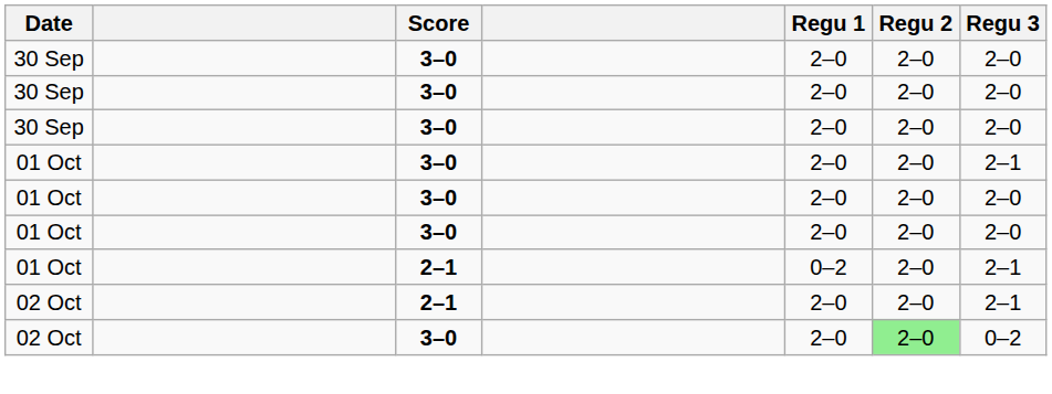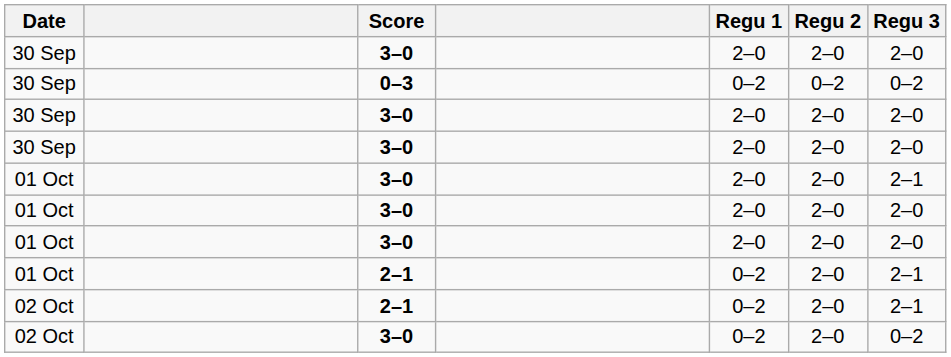 <table class="wikitable" style="text-align: center; font-size:90% ">
 <tr>
 <th width="50">Date</th>
 <th align="right" width="190"></th>
 <th width="50">Score</th>
 <th align="left" width="190"></th>
 <th width="50">Regu 1</th>
 <th width="50">Regu 2</th>
 <th width="50">Regu 3</th>
 </tr>
 <tr>
 <td>30 Sep</td>
 <td align=right><strong></strong></td>
 <td align=center><strong>3–0</strong></td>
 <td align=left></td>
 <td>2–0</td>
 <td>2–0</td>
 <td>2–0</td>
+</tr>
+<tr>
+<td>30 Sep</td>
+<td align=right></td>
+<td align=center><strong>0–3</strong></td>
+<td align=left><strong></strong></td>
+<td>0–2</td>
+<td>0–2</td>
+<td>0–2</td>
 </tr>
 <tr>
 <td>30 Sep</td>
 <td align=right><strong></strong></td>
 <td align=center><strong>3–0</strong></td>
 <td align=left></td>
 <td>2–0</td>
 <td>2–0</td>
 <td>2–0</td>
 </tr>
 <tr>
 <td>30 Sep</td>
 <td align=right><strong></strong></td>
 <td align=center><strong>3–0</strong></td>
 <td align=left></td>
 <td>2–0</td>
 <td>2–0</td>
 <td>2–0</td>
 </tr>
 <tr>
 <td>01 Oct</td>
 <td align=right><strong></strong></td>
 <td align=center><strong>3–0</strong></td>
 <td align=left></td>
 <td>2–0</td>
 <td>2–0</td>
 <td>2–1</td>
 </tr>
 <tr>
 <td>01 Oct</td>
 <td align=right><strong></strong></td>
 <td align=center><strong>3–0</strong></td>
 <td align=left></td>
 <td>2–0</td>
 <td>2–0</td>
 <td>2–0</td>
 </tr>
 <tr>
 <td>01 Oct</td>
 <td align=right><strong></strong></td>
 <td align=center><strong>3–0</strong></td>
 <td align=left></td>
 <td>2–0</td>
 <td>2–0</td>
 <td>2–0</td>
 </tr>
 <tr>
 <td>01 Oct</td>
 <td align=right><strong></strong></td>
 <td align=center><strong>2–1</strong></td>
 <td align=left></td>
 <td>0–2</td>
 <td>2–0</td>
 <td>2–1</td>
 </tr>
 <tr>
 <td>02 Oct</td>
 <td align=right><strong></strong></td>
 <td align=center><strong>2–1</strong></td>
 <td align=left></td>
-<td>2–0</td>
+<td>0–2</td>
 <td>2–0</td>
 <td>2–1</td>
 </tr>
 <tr>
 <td>02 Oct</td>
 <td align=right><strong></strong></td>
 <td align=center><strong>3–0</strong></td>
 <td align=left></td>
+<td>0–2</td>
 <td>2–0</td>
-<td style="background: lightgreen;">2–0</td>
 <td>0–2</td>
 </tr>
 </table>
